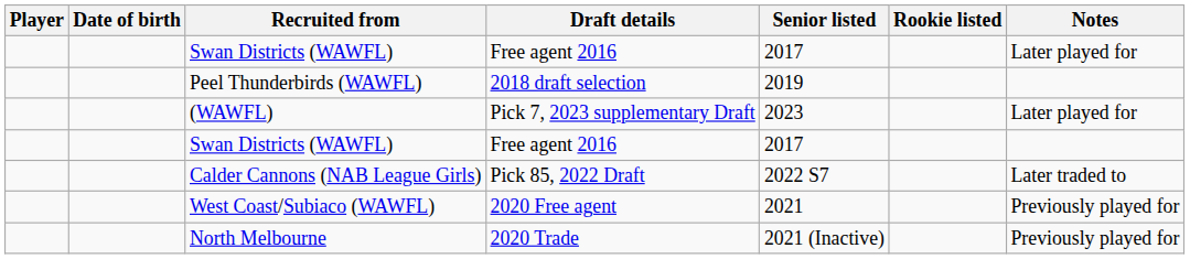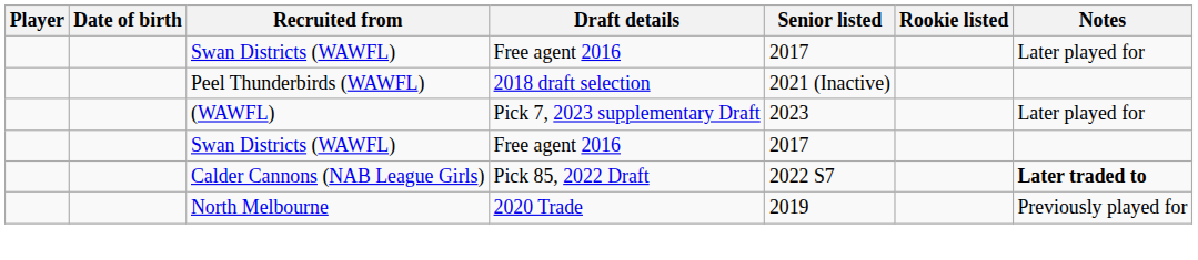 <table class="wikitable sortable">
 <tr>
 <th>Player</th>
 <th>Date of birth</th>
 <th>Recruited from</th>
 <th>Draft details</th>
 <th>Senior listed</th>
 <th>Rookie listed</th>
 <th>Notes</th>
 </tr>
 <tr>
 <td></td>
 <td></td>
 <td><a href='#'>Swan Districts</a> (<a href='#'>WAWFL</a>)</td>
 <td>Free agent <a href='#'>2016</a></td>
 <td>2017</td>
 <td></td>
 <td>Later played for </td>
 </tr>
 <tr>
 <td></td>
 <td></td>
 <td>Peel Thunderbirds (<a href='#'>WAWFL</a>)</td>
 <td><a href='#'>2018 draft selection</a></td>
-<td>2019</td>
+<td>2021 (Inactive)</td>
 <td></td>
 <td></td>
 </tr>
 <tr>
 <td></td>
 <td></td>
 <td> (<a href='#'>WAWFL</a>)</td>
 <td>Pick 7, <a href='#'>2023 supplementary Draft</a></td>
 <td>2023</td>
 <td></td>
 <td>Later played for </td>
 </tr>
 <tr>
 <td></td>
 <td></td>
 <td><a href='#'>Swan Districts</a> (<a href='#'>WAWFL</a>)</td>
 <td>Free agent <a href='#'>2016</a></td>
 <td>2017</td>
 <td></td>
 <td></td>
 </tr>
 <tr>
 <td style="text-align:left"></td>
 <td style="text-align:left"></td>
 <td style="text-align:left"><a href='#'>Calder Cannons</a> (<a href='#'>NAB League Girls</a>)</td>
 <td style="text-align:left">Pick 85, <a href='#'>2022 Draft</a></td>
 <td>2022 S7</td>
 <td></td>
-<td style="text-align:left">Later traded to </td>
-</tr>
-<tr>
-<td style="text-align:left"></td>
-<td style="text-align:left"></td>
-<td style="text-align:left"><a href='#'>West Coast</a>/<a href='#'>Subiaco</a> (<a href='#'>WAWFL</a>)</td>
-<td style="text-align:left"><a href='#'>2020 Free agent</a></td>
-<td>2021</td>
-<td></td>
-<td>Previously played for </td>
+<td style="text-align:left"><strong>Later traded to </strong></td>
 </tr>
 <tr>
 <td style="text-align:left"></td>
 <td style="text-align:left"></td>
 <td style="text-align:left"><a href='#'>North Melbourne</a></td>
 <td style="text-align:left"><a href='#'>2020 Trade</a></td>
-<td>2021 (Inactive)</td>
+<td>2019</td>
 <td></td>
 <td style="text-align:left">Previously played for </td>
 </tr>
 </table>
